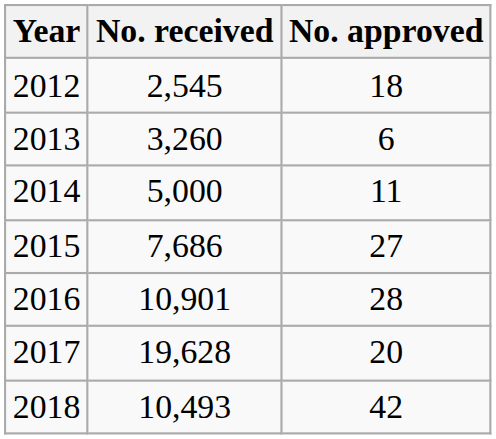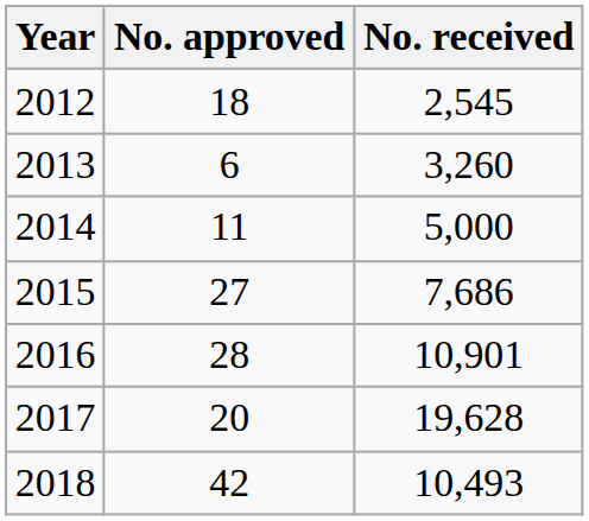 <table class="wikitable" style="text-align: center;">
 <tr>
 <th>Year</th>
+<th>No. approved</th>
 <th>No. received</th>
-<th>No. approved</th>
 </tr>
 <tr>
 <td>2012</td>
+<td>18</td>
 <td>2,545</td>
-<td>18</td>
 </tr>
 <tr>
 <td>2013</td>
+<td>6</td>
 <td>3,260</td>
-<td>6</td>
 </tr>
 <tr>
 <td>2014</td>
+<td>11</td>
 <td>5,000</td>
-<td>11</td>
 </tr>
 <tr>
 <td>2015</td>
+<td>27</td>
 <td>7,686</td>
-<td>27</td>
 </tr>
 <tr>
 <td>2016</td>
+<td>28</td>
 <td>10,901</td>
-<td>28</td>
 </tr>
 <tr>
 <td>2017</td>
+<td>20</td>
 <td>19,628</td>
-<td>20</td>
 </tr>
 <tr>
 <td>2018</td>
+<td>42</td>
 <td>10,493</td>
-<td>42</td>
 </tr>
 </table>
